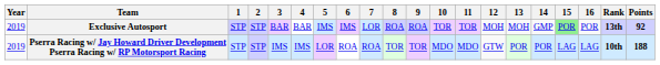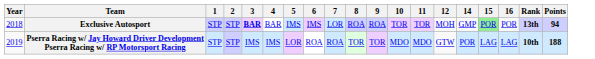 <table class="wikitable" style="text-align:center; font-size:85%">
 <tr>
 <th>Year</th>
 <th>Team</th>
 <th>1</th>
 <th>2</th>
 <th>3</th>
 <th>4</th>
 <th>5</th>
 <th>6</th>
 <th>7</th>
 <th>8</th>
 <th>9</th>
 <th>10</th>
 <th>11</th>
 <th>12</th>
-<th>13</th>
 <th>14</th>
 <th>15</th>
 <th>16</th>
 <th>Rank</th>
 <th>Points</th>
 </tr>
 <tr>
-<td><a href='#'>2019</a></td>
+<td><a href='#'>2018</a></td>
 <th nowrap>Exclusive Autosport</th>
 <td style="background:#CFCFFF;"><a href='#'>STP</a><br></td>
 <td style="background:#CFCFFF;"><a href='#'>STP</a><br></td>
-<td style="background:#EFCFFF;"><a href='#'>BAR</a><br></td>
+<td style="background:#EFCFFF;"><strong><a href='#'>BAR</a><br></strong></td>
 <td style="background:#FFFFFF;"><a href='#'>BAR</a><br></td>
 <td style="background:#CFEAFF;"><a href='#'>IMS</a><br></td>
 <td style="background:#EFCFFF;"><a href='#'>IMS</a><br></td>
 <td style="background:#CFEAFF;"><a href='#'>LOR</a><br></td>
 <td style="background:#CFCFFF;"><a href='#'>ROA</a><br></td>
 <td style="background:#CFCFFF;"><a href='#'>ROA</a><br></td>
 <td style="background:#EFCFFF;"><a href='#'>TOR</a><br></td>
 <td style="background:#EFCFFF;"><a href='#'>TOR</a><br></td>
 <td><a href='#'>MOH</a></td>
-<td><a href='#'>MOH</a></td>
 <td><a href='#'>GMP</a></td>
 <td style="background: lightgreen;"><a href='#'>POR</a></td>
 <td><a href='#'>POR</a></td>
 <th style="background:#CFCFFF;">13th</th>
-<th style="background:#CFCFFF;">92</th>
+<th style="background:#CFCFFF;">94</th>
 </tr>
 <tr>
 <td><a href='#'>2019</a></td>
 <th nowrap>Pserra Racing w/ <a href='#'>Jay Howard Driver Development</a> <small></small> <br> Pserra Racing w/ <a href='#'>RP Motorsport Racing</a> <small></small></th>
 <td style="background:#CFEAFF;"><a href='#'>STP</a><br></td>
 <td style="background:#CFCFFF;"><a href='#'>STP</a><br></td>
 <td style="background:#CFEAFF;"><a href='#'>IMS</a><br></td>
 <td style="background:#CFEAFF;"><a href='#'>IMS</a><br></td>
 <td style="background:#EFCFFF;"><a href='#'>LOR</a><br></td>
 <td style="background:#FFFFFF;"><a href='#'>ROA</a><br></td>
 <td style="background:#CFEAFF;"><a href='#'>ROA</a><br></td>
 <td style="background:#DFFFDF;"><a href='#'>TOR</a><br></td>
 <td style="background:#EFCFFF;"><a href='#'>TOR</a><br></td>
 <td style="background:#CFEAFF;"><a href='#'>MDO</a><br></td>
 <td style="background:#CFEAFF;"><a href='#'>MDO</a><br></td>
 <td><a href='#'>GTW</a></td>
-<td style="background:#DFFFDF;"><a href='#'>POR</a><br></td>
 <td style="background:#CFEAFF;"><a href='#'>POR</a><br></td>
 <td style="background:#CFEAFF;"><a href='#'>LAG</a><br></td>
 <td style="background:#CFEAFF;"><a href='#'>LAG</a><br></td>
 <th style="background:#CFEAFF;">10th</th>
 <th style="background:#CFEAFF;">188</th>
 </tr>
 </table>
